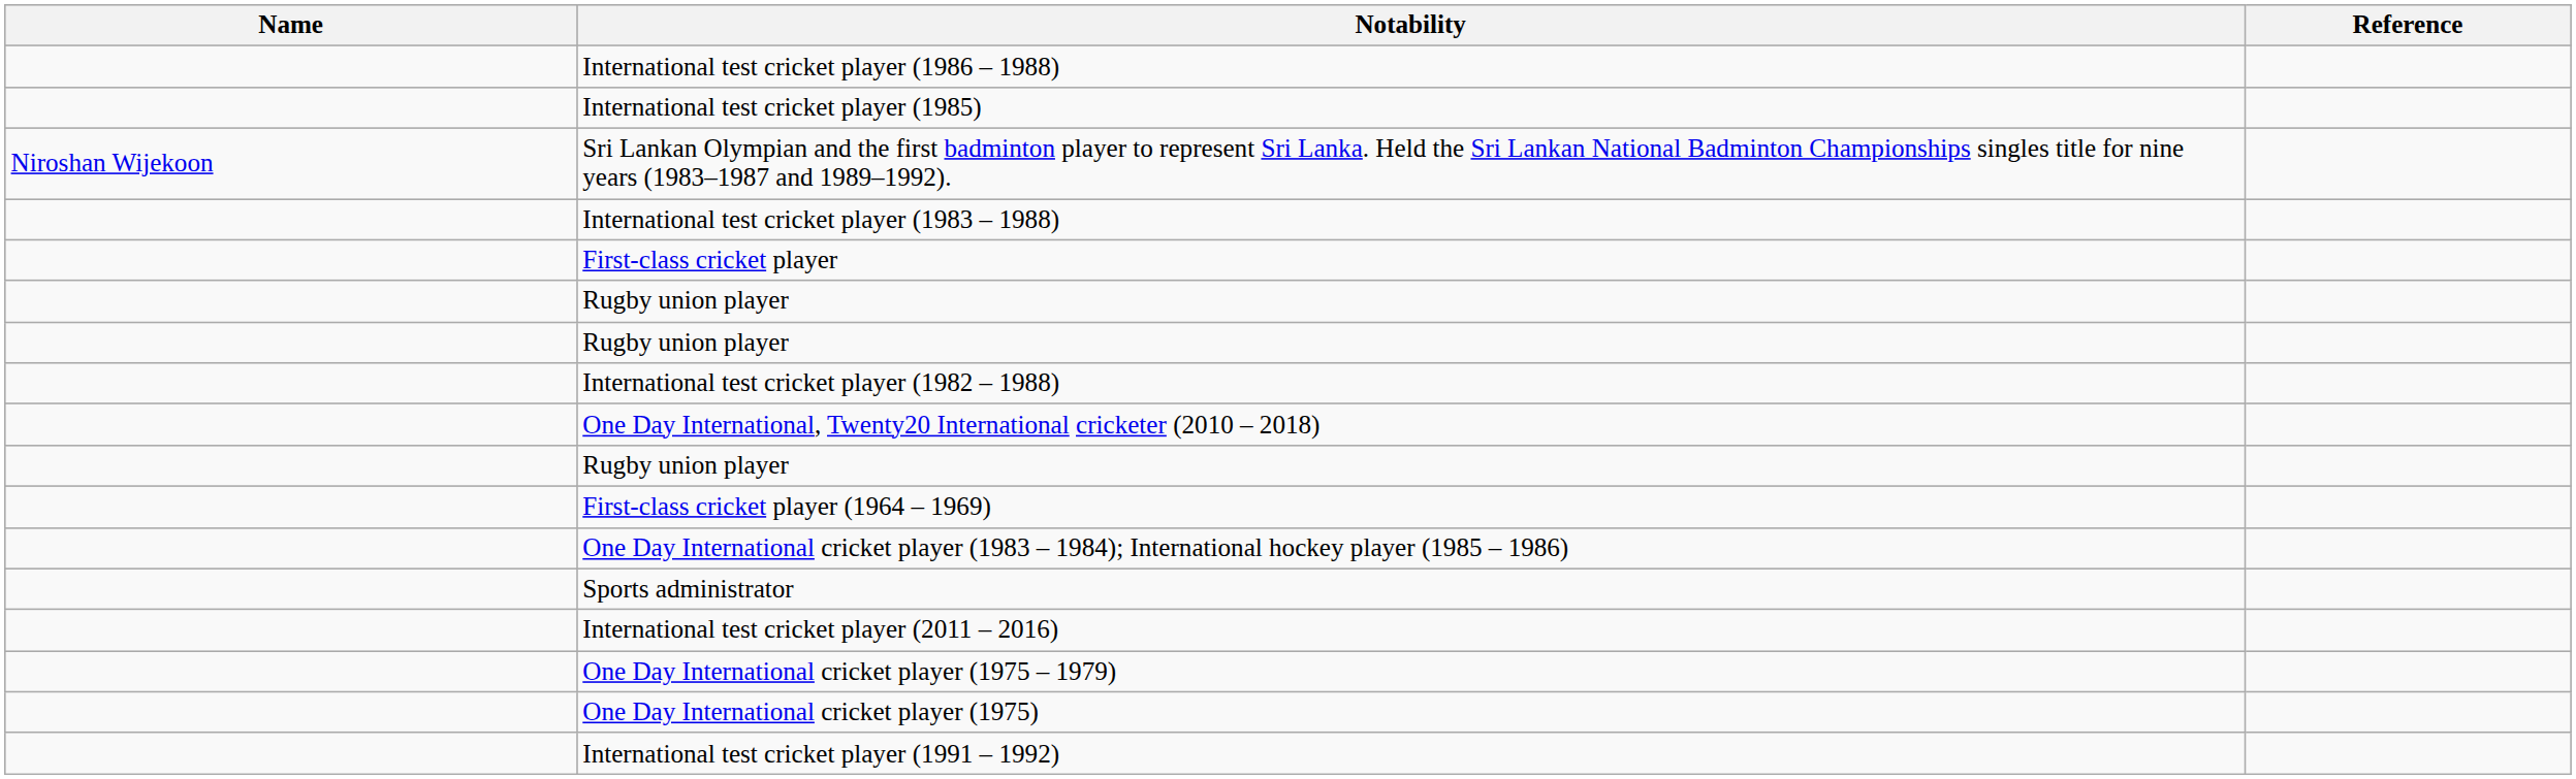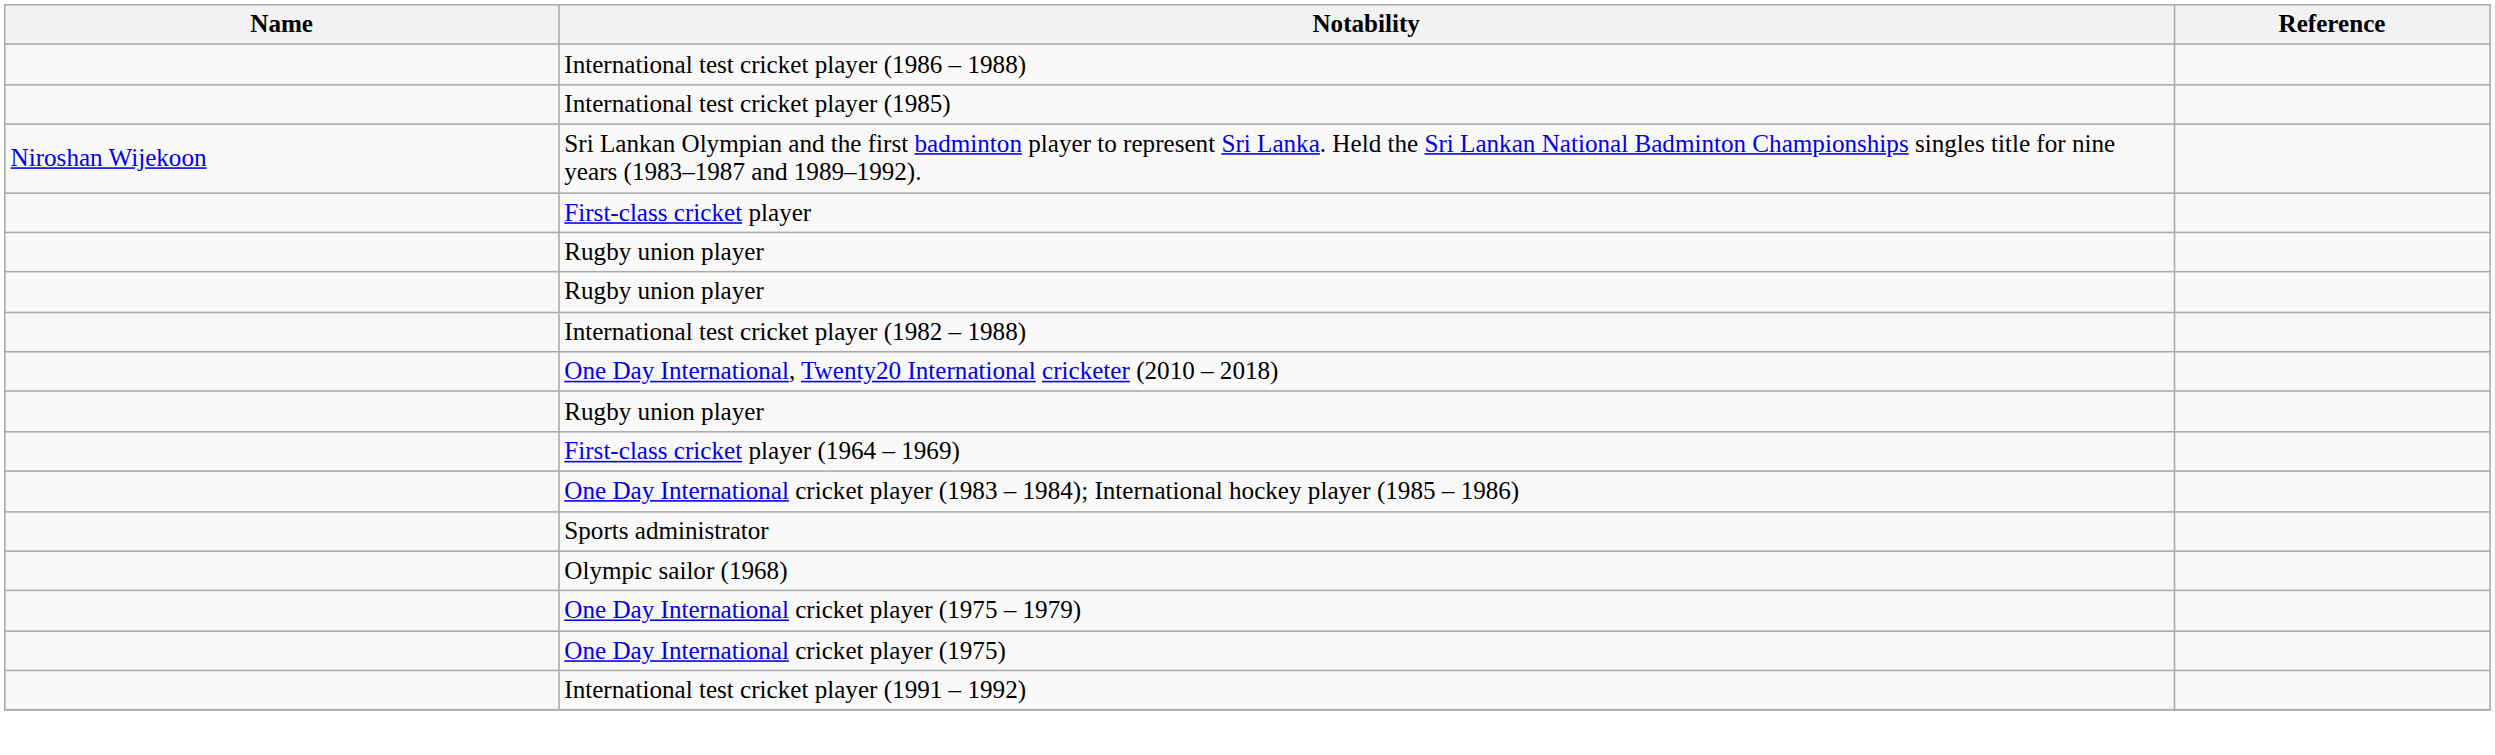 <table class="wikitable sortable" style="width:100%">
 <tr>
 <th style="width:*;">Name</th>
 <th style="width:65%;" class="unsortable">Notability</th>
 <th style="width:*;" class="unsortable">Reference</th>
 </tr>
 <tr>
 <td></td>
 <td>International test cricket player (1986 – 1988)</td>
 <td style="text-align:center;"></td>
 </tr>
 <tr>
 <td></td>
 <td>International test cricket player (1985)</td>
 <td style="text-align:center;"></td>
 </tr>
 <tr>
 <td><a href='#'>Niroshan Wijekoon</a></td>
 <td>Sri Lankan Olympian and the first <a href='#'>badminton</a> player to represent <a href='#'>Sri Lanka</a>. Held the <a href='#'>Sri Lankan National Badminton Championships</a> singles title for nine years (1983–1987 and 1989–1992).</td>
 <td></td>
-</tr>
-<tr>
-<td></td>
-<td>International test cricket player (1983 – 1988)</td>
-<td style="text-align:center;"></td>
 </tr>
 <tr>
 <td></td>
 <td><a href='#'>First-class cricket</a> player</td>
 <td style="text-align:center;"></td>
 </tr>
 <tr>
 <td></td>
 <td>Rugby union player</td>
 <td style="text-align:center;"></td>
 </tr>
 <tr>
 <td></td>
 <td>Rugby union player</td>
 <td></td>
 </tr>
 <tr>
 <td></td>
 <td>International test cricket player (1982 – 1988)</td>
 <td style="text-align:center;"></td>
 </tr>
 <tr>
 <td></td>
 <td><a href='#'>One Day International</a>, <a href='#'>Twenty20 International</a> <a href='#'>cricketer</a> (2010 – 2018)</td>
 <td style="text-align:center;"></td>
 </tr>
 <tr>
 <td></td>
 <td>Rugby union player</td>
 <td style="text-align:center;"></td>
 </tr>
 <tr>
 <td></td>
 <td><a href='#'>First-class cricket</a> player (1964 – 1969)</td>
 <td style="text-align:center;"></td>
 </tr>
 <tr>
 <td></td>
 <td><a href='#'>One Day International</a> cricket player (1983 – 1984); International hockey player (1985 – 1986)</td>
 <td style="text-align:center;"></td>
 </tr>
 <tr>
 <td></td>
 <td>Sports administrator</td>
 <td style="text-align:center;"></td>
 </tr>
 <tr>
 <td></td>
-<td>International test cricket player (2011 – 2016)</td>
+<td>Olympic sailor (1968)</td>
 <td style="text-align:center;"></td>
 </tr>
 <tr>
 <td></td>
 <td><a href='#'>One Day International</a> cricket player (1975 – 1979)</td>
 <td style="text-align:center;"></td>
 </tr>
 <tr>
 <td></td>
 <td><a href='#'>One Day International</a> cricket player (1975)</td>
 <td style="text-align:center;"></td>
 </tr>
 <tr>
 <td></td>
 <td>International test cricket player (1991 – 1992)</td>
 <td style="text-align:center;"></td>
 </tr>
 <tr>
 </tr>
 </table>
